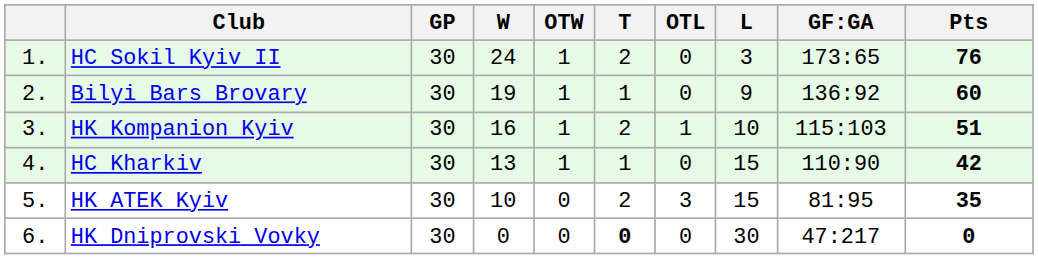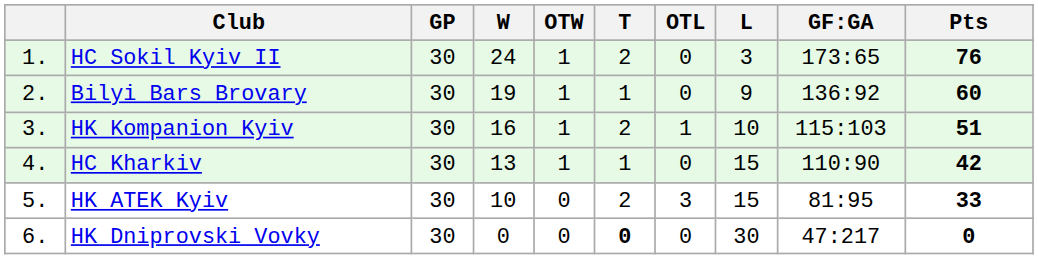 <table class="wikitable">
 <tr>
 <th width="30"></th>
 <th width="200">Club</th>
 <th width="30">GP</th>
 <th width="30">W</th>
 <th width="30">OTW</th>
 <th width="30">T</th>
 <th width="30">OTL</th>
 <th width="30">L</th>
 <th width="70">GF:GA</th>
 <th width="70">Pts</th>
 </tr>
 <tr bgcolor="#e6fae6" align="center">
 <td>1.</td>
 <td align="left"><a href='#'>HC Sokil Kyiv II</a></td>
 <td>30</td>
 <td>24</td>
 <td>1</td>
 <td>2</td>
 <td>0</td>
 <td>3</td>
 <td>173:65</td>
 <td><strong>76</strong></td>
 </tr>
 <tr bgcolor="#e6fae6" align="center">
 <td>2.</td>
 <td align="left"><a href='#'>Bilyi Bars Brovary</a></td>
 <td>30</td>
 <td>19</td>
 <td>1</td>
 <td>1</td>
 <td>0</td>
 <td>9</td>
 <td>136:92</td>
 <td><strong>60</strong></td>
 </tr>
 <tr bgcolor="#e6fae6" align="center">
 <td>3.</td>
 <td align="left"><a href='#'>HK Kompanion Kyiv</a></td>
 <td>30</td>
 <td>16</td>
 <td>1</td>
 <td>2</td>
 <td>1</td>
 <td>10</td>
 <td>115:103</td>
 <td><strong>51</strong></td>
 </tr>
 <tr bgcolor="#e6fae6" align="center">
 <td>4.</td>
 <td align="left"><a href='#'>HC Kharkiv</a></td>
 <td>30</td>
 <td>13</td>
 <td>1</td>
 <td>1</td>
 <td>0</td>
 <td>15</td>
 <td>110:90</td>
 <td><strong>42</strong></td>
 </tr>
 <tr bgcolor="#FFFFFF" align="center">
 <td>5.</td>
 <td align="left"><a href='#'>HK ATEK Kyiv</a></td>
 <td>30</td>
 <td>10</td>
 <td>0</td>
 <td>2</td>
 <td>3</td>
 <td>15</td>
 <td>81:95</td>
-<td><strong>35</strong></td>
+<td><strong>33</strong></td>
 </tr>
 <tr bgcolor="#FFFFFF" align="center">
 <td>6.</td>
 <td align="left"><a href='#'>HK Dniprovski Vovky</a></td>
 <td>30</td>
 <td>0</td>
 <td>0</td>
 <td><strong>0</strong></td>
 <td>0</td>
 <td>30</td>
 <td>47:217</td>
 <td><strong>0</strong></td>
 </tr>
 </table>
